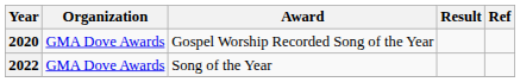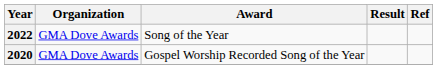 <table class="wikitable plainrowheaders">
 <tr>
 <th>Year</th>
 <th>Organization</th>
 <th>Award</th>
 <th>Result</th>
 <th>Ref</th>
 </tr>
 <tr>
+<th scope="row">2022</th>
+<td><a href='#'>GMA Dove Awards</a></td>
+<td>Song of the Year</td>
+<td></td>
+<td></td>
+</tr>
+<tr>
 <th scope="row">2020</th>
 <td><a href='#'>GMA Dove Awards</a></td>
 <td>Gospel Worship Recorded Song of the Year</td>
 <td></td>
 <td></td>
 </tr>
 <tr>
-<th scope="row">2022</th>
-<td><a href='#'>GMA Dove Awards</a></td>
-<td>Song of the Year</td>
-<td></td>
-<td></td>
-</tr>
-<tr>
 </tr>
 </table>
